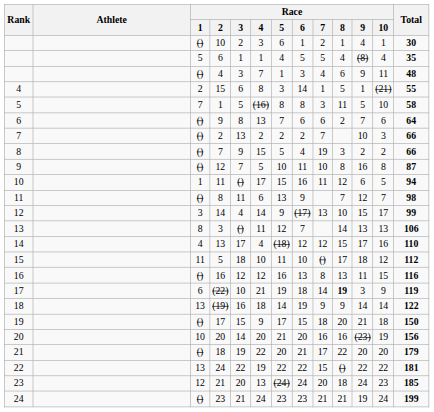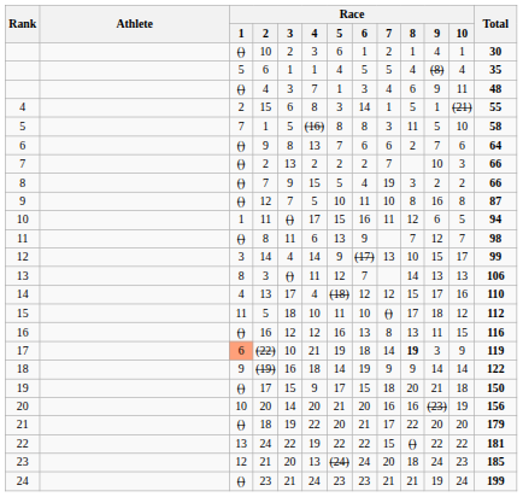 <table class="wikitable" style="text-align:center">
 <tr>
 <th rowspan="2" width=40>Rank</th>
 <th rowspan="2" width=250>Athlete</th>
 <th colspan="10">Race</th>
 <th rowspan="2" width=50>Total</th>
 </tr>
 <tr>
 <th width=25>1</th>
 <th width=25>2</th>
 <th width=25>3</th>
 <th width=25>4</th>
 <th width=25>5</th>
 <th width=25>6</th>
 <th width=25>7</th>
 <th width=25>8</th>
 <th width=25>9</th>
 <th width=25>10</th>
 </tr>
 <tr>
 <td></td>
 <td align=left></td>
 <td><s>()</s></td>
 <td>10</td>
 <td>2</td>
 <td>3</td>
 <td>6</td>
 <td>1</td>
 <td>2</td>
 <td>1</td>
 <td>4</td>
 <td>1</td>
 <td><strong>30</strong></td>
 </tr>
 <tr>
 <td></td>
 <td align=left></td>
 <td>5</td>
 <td>6</td>
 <td>1</td>
 <td>1</td>
 <td>4</td>
 <td>5</td>
 <td>5</td>
 <td>4</td>
 <td><s>(8)</s></td>
 <td>4</td>
 <td><strong>35</strong></td>
 </tr>
 <tr>
 <td></td>
 <td align=left></td>
 <td><s>()</s></td>
 <td>4</td>
 <td>3</td>
 <td>7</td>
 <td>1</td>
 <td>3</td>
 <td>4</td>
 <td>6</td>
 <td>9</td>
 <td>11</td>
 <td><strong>48</strong></td>
 </tr>
 <tr>
 <td>4</td>
 <td align=left></td>
 <td>2</td>
 <td>15</td>
 <td>6</td>
 <td>8</td>
 <td>3</td>
 <td>14</td>
 <td>1</td>
 <td>5</td>
 <td>1</td>
 <td><s>(21)</s></td>
 <td><strong>55</strong></td>
 </tr>
 <tr>
 <td>5</td>
 <td align=left></td>
 <td>7</td>
 <td>1</td>
 <td>5</td>
 <td><s>(16)</s></td>
 <td>8</td>
 <td>8</td>
 <td>3</td>
 <td>11</td>
 <td>5</td>
 <td>10</td>
 <td><strong>58</strong></td>
 </tr>
 <tr>
 <td>6</td>
 <td align=left></td>
 <td><s>()</s></td>
 <td>9</td>
 <td>8</td>
 <td>13</td>
 <td>7</td>
 <td>6</td>
 <td>6</td>
 <td>2</td>
 <td>7</td>
 <td>6</td>
 <td><strong>64</strong></td>
 </tr>
 <tr>
 <td>7</td>
 <td align=left></td>
 <td><s>()</s></td>
 <td>2</td>
 <td>13</td>
 <td>2</td>
 <td>2</td>
 <td>2</td>
 <td>7</td>
 <td></td>
 <td>10</td>
 <td>3</td>
 <td><strong>66</strong></td>
 </tr>
 <tr>
 <td>8</td>
 <td align=left></td>
 <td><s>()</s></td>
 <td>7</td>
 <td>9</td>
 <td>15</td>
 <td>5</td>
 <td>4</td>
 <td>19</td>
 <td>3</td>
 <td>2</td>
 <td>2</td>
 <td><strong>66</strong></td>
 </tr>
 <tr>
 <td>9</td>
 <td align=left></td>
 <td><s>()</s></td>
 <td>12</td>
 <td>7</td>
 <td>5</td>
 <td>10</td>
 <td>11</td>
 <td>10</td>
 <td>8</td>
 <td>16</td>
 <td>8</td>
 <td><strong>87</strong></td>
 </tr>
 <tr>
 <td>10</td>
 <td align=left></td>
 <td>1</td>
 <td>11</td>
 <td><s>()</s></td>
 <td>17</td>
 <td>15</td>
 <td>16</td>
 <td>11</td>
 <td>12</td>
 <td>6</td>
 <td>5</td>
 <td><strong>94</strong></td>
 </tr>
 <tr>
 <td>11</td>
 <td align=left></td>
 <td><s>()</s></td>
 <td>8</td>
 <td>11</td>
 <td>6</td>
 <td>13</td>
 <td>9</td>
 <td></td>
 <td>7</td>
 <td>12</td>
 <td>7</td>
 <td><strong>98</strong></td>
 </tr>
 <tr>
 <td>12</td>
 <td align=left></td>
 <td>3</td>
 <td>14</td>
 <td>4</td>
 <td>14</td>
 <td>9</td>
 <td><s>(17)</s></td>
 <td>13</td>
 <td>10</td>
 <td>15</td>
 <td>17</td>
 <td><strong>99</strong></td>
 </tr>
 <tr>
 <td>13</td>
 <td align=left></td>
 <td>8</td>
 <td>3</td>
 <td><s>()</s></td>
 <td>11</td>
 <td>12</td>
 <td>7</td>
 <td></td>
 <td>14</td>
 <td>13</td>
 <td>13</td>
 <td><strong>106</strong></td>
 </tr>
 <tr>
 <td>14</td>
 <td align=left></td>
 <td>4</td>
 <td>13</td>
 <td>17</td>
 <td>4</td>
 <td><s>(18)</s></td>
 <td>12</td>
 <td>12</td>
 <td>15</td>
 <td>17</td>
 <td>16</td>
 <td><strong>110</strong></td>
 </tr>
 <tr>
 <td>15</td>
 <td align=left></td>
 <td>11</td>
 <td>5</td>
 <td>18</td>
 <td>10</td>
 <td>11</td>
 <td>10</td>
 <td><s>()</s></td>
 <td>17</td>
 <td>18</td>
 <td>12</td>
 <td><strong>112</strong></td>
 </tr>
 <tr>
 <td>16</td>
 <td align=left></td>
 <td><s>()</s></td>
 <td>16</td>
 <td>12</td>
 <td>12</td>
 <td>16</td>
 <td>13</td>
 <td>8</td>
 <td>13</td>
 <td>11</td>
 <td>15</td>
 <td><strong>116</strong></td>
 </tr>
 <tr>
 <td>17</td>
 <td align=left></td>
-<td>6</td>
+<td style="background: lightsalmon;">6</td>
 <td><s>(22)</s></td>
 <td>10</td>
 <td>21</td>
 <td>19</td>
 <td>18</td>
 <td>14</td>
 <td><strong>19</strong></td>
 <td>3</td>
 <td>9</td>
 <td><strong>119</strong></td>
 </tr>
 <tr>
 <td>18</td>
 <td align=left></td>
-<td>13</td>
+<td>9</td>
 <td><s>(19)</s></td>
 <td>16</td>
 <td>18</td>
 <td>14</td>
 <td>19</td>
 <td>9</td>
 <td>9</td>
 <td>14</td>
 <td>14</td>
 <td><strong>122</strong></td>
 </tr>
 <tr>
 <td>19</td>
 <td align=left></td>
 <td><s>()</s></td>
 <td>17</td>
 <td>15</td>
 <td>9</td>
 <td>17</td>
 <td>15</td>
 <td>18</td>
 <td>20</td>
 <td>21</td>
 <td>18</td>
 <td><strong>150</strong></td>
 </tr>
 <tr>
 <td>20</td>
 <td align=left></td>
 <td>10</td>
 <td>20</td>
 <td>14</td>
 <td>20</td>
 <td>21</td>
 <td>20</td>
 <td>16</td>
 <td>16</td>
 <td><s>(23)</s></td>
 <td>19</td>
 <td><strong>156</strong></td>
 </tr>
 <tr>
 <td>21</td>
 <td align=left></td>
 <td><s>()</s></td>
 <td>18</td>
 <td>19</td>
 <td>22</td>
 <td>20</td>
 <td>21</td>
 <td>17</td>
 <td>22</td>
 <td>20</td>
 <td>20</td>
 <td><strong>179</strong></td>
 </tr>
 <tr>
 <td>22</td>
 <td align=left></td>
 <td>13</td>
 <td>24</td>
 <td>22</td>
 <td>19</td>
 <td>22</td>
 <td>22</td>
 <td>15</td>
 <td><s>()</s></td>
 <td>22</td>
 <td>22</td>
 <td><strong>181</strong></td>
 </tr>
 <tr>
 <td>23</td>
 <td align=left></td>
 <td>12</td>
 <td>21</td>
 <td>20</td>
 <td>13</td>
 <td><s>(24)</s></td>
 <td>24</td>
 <td>20</td>
 <td>18</td>
 <td>24</td>
 <td>23</td>
 <td><strong>185</strong></td>
 </tr>
 <tr>
 <td>24</td>
 <td align=left></td>
 <td><s>()</s></td>
 <td>23</td>
 <td>21</td>
 <td>24</td>
 <td>23</td>
 <td>23</td>
 <td>21</td>
 <td>21</td>
 <td>19</td>
 <td>24</td>
 <td><strong>199</strong></td>
 </tr>
 </table>
